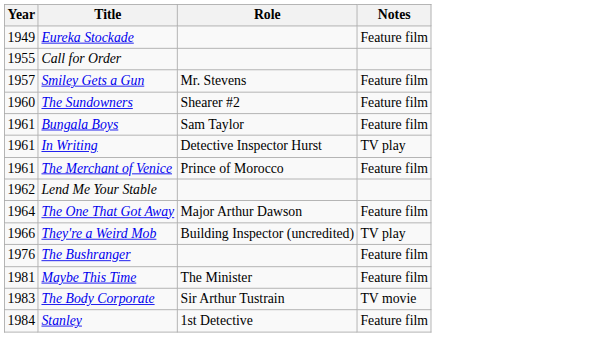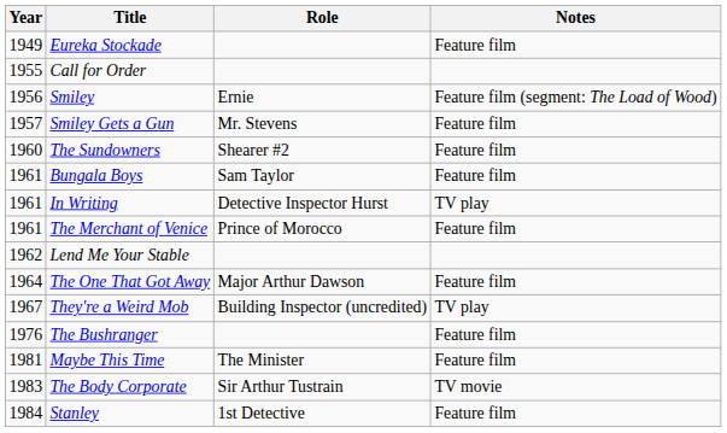 <table class="wikitable">
 <tr>
 <th>Year</th>
 <th>Title</th>
 <th>Role</th>
 <th>Notes</th>
 </tr>
 <tr>
 <td>1949</td>
 <td><em><a href='#'>Eureka Stockade</a></em></td>
 <td></td>
 <td>Feature film</td>
 </tr>
 <tr>
 <td>1955</td>
 <td><em>Call for Order</em></td>
 <td></td>
 <td></td>
+</tr>
+<tr>
+<td>1956</td>
+<td><em><a href='#'>Smiley</a></em></td>
+<td>Ernie</td>
+<td>Feature film (segment: <em>The Load of Wood</em>)</td>
 </tr>
 <tr>
 <td>1957</td>
 <td><em><a href='#'>Smiley Gets a Gun</a></em></td>
 <td>Mr. Stevens</td>
 <td>Feature film</td>
 </tr>
 <tr>
 <td>1960</td>
 <td><em><a href='#'>The Sundowners</a></em></td>
 <td>Shearer #2</td>
 <td>Feature film</td>
 </tr>
 <tr>
 <td>1961</td>
 <td><em><a href='#'>Bungala Boys</a></em></td>
 <td>Sam Taylor</td>
 <td>Feature film</td>
 </tr>
 <tr>
 <td>1961</td>
 <td><em><a href='#'>In Writing</a></em></td>
 <td>Detective Inspector Hurst</td>
 <td>TV play</td>
 </tr>
 <tr>
 <td>1961</td>
 <td><em><a href='#'>The Merchant of Venice</a></em></td>
 <td>Prince of Morocco</td>
 <td>Feature film</td>
 </tr>
 <tr>
 <td>1962</td>
 <td><em>Lend Me Your Stable</em></td>
 <td></td>
 <td></td>
 </tr>
 <tr>
 <td>1964</td>
 <td><em><a href='#'>The One That Got Away</a></em></td>
 <td>Major Arthur Dawson</td>
 <td>Feature film</td>
 </tr>
 <tr>
-<td>1966</td>
+<td>1967</td>
 <td><em><a href='#'>They're a Weird Mob</a></em></td>
 <td>Building Inspector (uncredited)</td>
 <td>TV play</td>
 </tr>
 <tr>
 <td>1976</td>
 <td><em><a href='#'>The Bushranger</a></em></td>
 <td></td>
 <td>Feature film</td>
 </tr>
 <tr>
 <td>1981</td>
 <td><em><a href='#'>Maybe This Time</a></em></td>
 <td>The Minister</td>
 <td>Feature film</td>
 </tr>
 <tr>
 <td>1983</td>
 <td><em><a href='#'>The Body Corporate</a></em></td>
 <td>Sir Arthur Tustrain</td>
 <td>TV movie</td>
 </tr>
 <tr>
 <td>1984</td>
 <td><em><a href='#'>Stanley</a></em></td>
 <td>1st Detective</td>
 <td>Feature film </td>
 </tr>
 </table>
